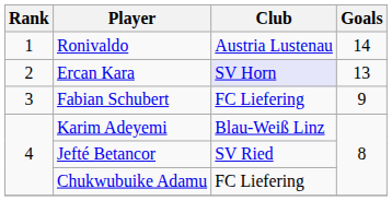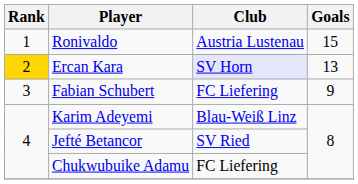 <table class="wikitable" style="text-align:center">
 <tr>
 <th>Rank</th>
 <th>Player</th>
 <th>Club</th>
 <th>Goals</th>
 </tr>
 <tr>
 <td>1</td>
 <td align="left"> <a href='#'>Ronivaldo</a></td>
 <td align="left"><a href='#'>Austria Lustenau</a></td>
-<td>14</td>
+<td>15</td>
 </tr>
 <tr>
-<td>2</td>
+<td style="background: gold;">2</td>
 <td align="left"> <a href='#'>Ercan Kara</a></td>
 <td align="left" style="background: lavender;"><a href='#'>SV Horn</a></td>
 <td>13</td>
 </tr>
 <tr>
 <td>3</td>
 <td align="left"> <a href='#'>Fabian Schubert</a></td>
 <td align="left"><a href='#'>FC Liefering</a></td>
 <td>9</td>
 </tr>
 <tr>
 <td rowspan="3">4</td>
 <td align="left"> <a href='#'>Karim Adeyemi</a></td>
 <td align="left"><a href='#'>Blau-Weiß Linz</a></td>
 <td rowspan="3">8</td>
 </tr>
 <tr>
 <td align="left"> <a href='#'>Jefté Betancor</a></td>
 <td align="left"><a href='#'>SV Ried</a></td>
 </tr>
 <tr>
 <td align="left"> <a href='#'>Chukwubuike Adamu</a></td>
 <td align="left">FC Liefering</td>
 </tr>
 <tr>
 </tr>
 </table>
